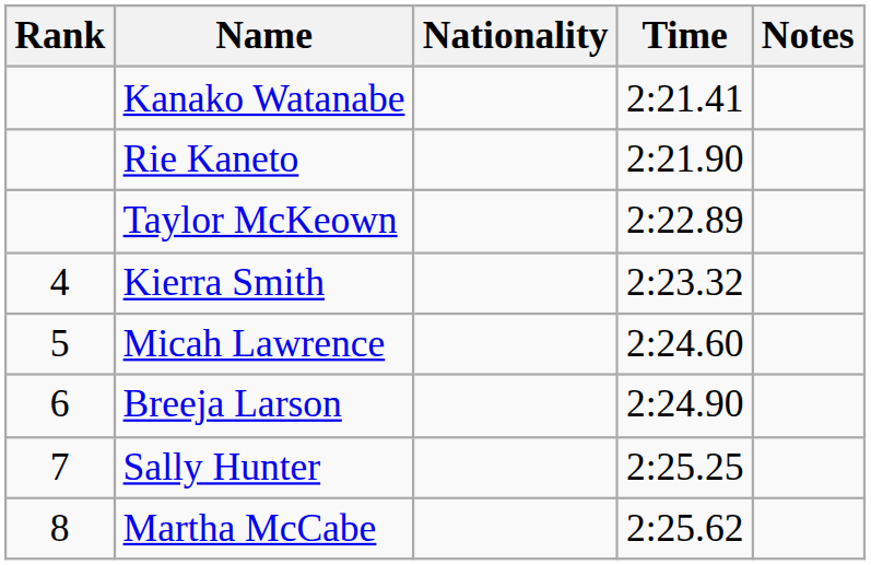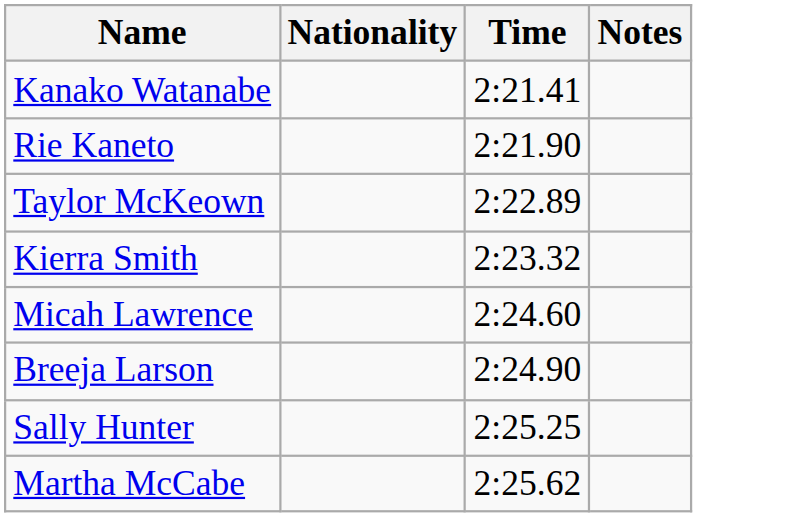 <table class="wikitable sortable" style="text-align:center">
 <tr>
-<th>Rank</th>
 <th>Name</th>
 <th>Nationality</th>
 <th>Time</th>
 <th>Notes</th>
 </tr>
 <tr>
-<td></td>
 <td align=left><a href='#'>Kanako Watanabe</a></td>
 <td align=left></td>
 <td>2:21.41</td>
 <td></td>
 </tr>
 <tr>
-<td></td>
 <td align=left><a href='#'>Rie Kaneto</a></td>
 <td align=left></td>
 <td>2:21.90</td>
 <td></td>
 </tr>
 <tr>
-<td></td>
 <td align=left><a href='#'>Taylor McKeown</a></td>
 <td align=left></td>
 <td>2:22.89</td>
 <td></td>
 </tr>
 <tr>
-<td>4</td>
 <td align=left><a href='#'>Kierra Smith</a></td>
 <td align=left></td>
 <td>2:23.32</td>
 <td></td>
 </tr>
 <tr>
-<td>5</td>
 <td align=left><a href='#'>Micah Lawrence</a></td>
 <td align=left></td>
 <td>2:24.60</td>
 <td></td>
 </tr>
 <tr>
-<td>6</td>
 <td align=left><a href='#'>Breeja Larson</a></td>
 <td align=left></td>
 <td>2:24.90</td>
 <td></td>
 </tr>
 <tr>
-<td>7</td>
 <td align=left><a href='#'>Sally Hunter</a></td>
 <td align=left></td>
 <td>2:25.25</td>
 <td></td>
 </tr>
 <tr>
-<td>8</td>
 <td align=left><a href='#'>Martha McCabe</a></td>
 <td align=left></td>
 <td>2:25.62</td>
 <td></td>
 </tr>
 </table>
